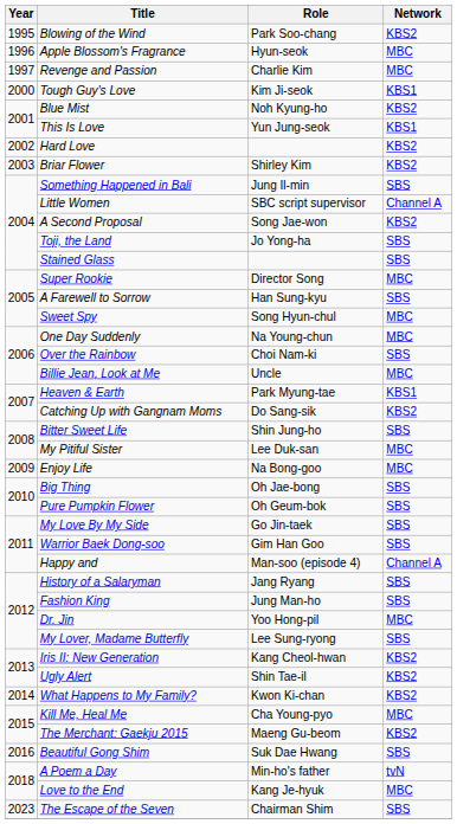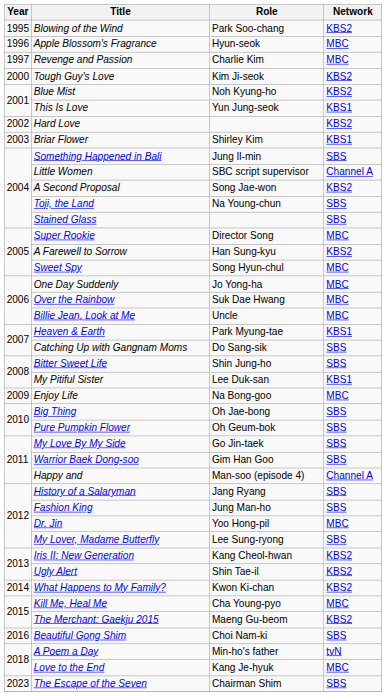 <table class="wikitable" style="width:600px">
 <tr>
 <th width=10>Year</th>
 <th>Title</th>
 <th>Role</th>
 <th>Network</th>
 </tr>
 <tr>
 <td>1995</td>
 <td><em>Blowing of the Wind</em></td>
 <td>Park Soo-chang</td>
 <td><a href='#'>KBS2</a></td>
 </tr>
 <tr>
 <td>1996</td>
 <td><em>Apple Blossom's Fragrance</em></td>
 <td>Hyun-seok</td>
 <td><a href='#'>MBC</a></td>
 </tr>
 <tr>
 <td>1997</td>
 <td><em>Revenge and Passion</em></td>
 <td>Charlie Kim</td>
 <td><a href='#'>MBC</a></td>
 </tr>
 <tr>
 <td>2000</td>
 <td><em>Tough Guy's Love</em></td>
 <td>Kim Ji-seok</td>
-<td><a href='#'>KBS1</a></td>
+<td><a href='#'>KBS2</a></td>
 </tr>
 <tr>
 <td rowspan=2>2001</td>
 <td><em>Blue Mist</em></td>
 <td>Noh Kyung-ho</td>
 <td><a href='#'>KBS2</a></td>
 </tr>
 <tr>
 <td><em>This Is Love</em></td>
 <td>Yun Jung-seok</td>
 <td><a href='#'>KBS1</a></td>
 </tr>
 <tr>
 <td>2002</td>
 <td><em>Hard Love</em></td>
 <td></td>
 <td><a href='#'>KBS2</a></td>
 </tr>
 <tr>
 <td>2003</td>
 <td><em>Briar Flower</em></td>
 <td>Shirley Kim</td>
-<td><a href='#'>KBS2</a></td>
+<td><a href='#'>KBS1</a></td>
 </tr>
 <tr>
 <td rowspan=5>2004</td>
 <td><em><a href='#'>Something Happened in Bali</a></em></td>
 <td>Jung Il-min</td>
 <td><a href='#'>SBS</a></td>
 </tr>
 <tr>
 <td><em>Little Women</em></td>
 <td>SBC script supervisor</td>
 <td><a href='#'>Channel A</a></td>
 </tr>
 <tr>
 <td><em>A Second Proposal</em></td>
 <td>Song Jae-won</td>
 <td><a href='#'>KBS2</a></td>
 </tr>
 <tr>
 <td><em><a href='#'>Toji, the Land</a></em></td>
-<td>Jo Yong-ha</td>
+<td>Na Young-chun</td>
 <td><a href='#'>SBS</a></td>
 </tr>
 <tr>
 <td><em><a href='#'>Stained Glass</a></em></td>
 <td></td>
 <td><a href='#'>SBS</a></td>
 </tr>
 <tr>
 <td rowspan=3>2005</td>
 <td><em><a href='#'>Super Rookie</a></em></td>
 <td>Director Song</td>
 <td><a href='#'>MBC</a></td>
 </tr>
 <tr>
 <td><em>A Farewell to Sorrow</em></td>
 <td>Han Sung-kyu</td>
-<td><a href='#'>SBS</a></td>
+<td><a href='#'>KBS2</a></td>
 </tr>
 <tr>
 <td><em><a href='#'>Sweet Spy</a></em></td>
 <td>Song Hyun-chul</td>
 <td><a href='#'>MBC</a></td>
 </tr>
 <tr>
 <td rowspan=3>2006</td>
 <td><em>One Day Suddenly</em></td>
-<td>Na Young-chun</td>
+<td>Jo Yong-ha</td>
 <td><a href='#'>MBC</a></td>
 </tr>
 <tr>
 <td><em><a href='#'>Over the Rainbow</a></em></td>
-<td>Choi Nam-ki</td>
-<td><a href='#'>SBS</a></td>
+<td>Suk Dae Hwang</td>
+<td><a href='#'>MBC</a></td>
 </tr>
 <tr>
 <td><em><a href='#'>Billie Jean, Look at Me</a></em></td>
 <td>Uncle</td>
 <td><a href='#'>MBC</a></td>
 </tr>
 <tr>
 <td rowspan=2>2007</td>
 <td><em><a href='#'>Heaven & Earth</a></em></td>
 <td>Park Myung-tae</td>
 <td><a href='#'>KBS1</a></td>
 </tr>
 <tr>
 <td><em>Catching Up with Gangnam Moms</em></td>
 <td>Do Sang-sik</td>
-<td><a href='#'>KBS2</a></td>
+<td><a href='#'>SBS</a></td>
 </tr>
 <tr>
 <td rowspan=2>2008</td>
 <td><em><a href='#'>Bitter Sweet Life</a></em></td>
 <td>Shin Jung-ho</td>
 <td><a href='#'>SBS</a></td>
 </tr>
 <tr>
 <td><em>My Pitiful Sister</em></td>
 <td>Lee Duk-san</td>
-<td><a href='#'>MBC</a></td>
+<td><a href='#'>KBS1</a></td>
 </tr>
 <tr>
 <td>2009</td>
 <td><em>Enjoy Life</em></td>
 <td>Na Bong-goo</td>
 <td><a href='#'>MBC</a></td>
 </tr>
 <tr>
 <td rowspan=2>2010</td>
 <td><em><a href='#'>Big Thing</a></em></td>
 <td>Oh Jae-bong</td>
 <td><a href='#'>SBS</a></td>
 </tr>
 <tr>
 <td><em><a href='#'>Pure Pumpkin Flower</a></em></td>
 <td>Oh Geum-bok</td>
 <td><a href='#'>SBS</a></td>
 </tr>
 <tr>
 <td rowspan=3>2011</td>
 <td><em><a href='#'>My Love By My Side</a></em></td>
 <td>Go Jin-taek</td>
 <td><a href='#'>SBS</a></td>
 </tr>
 <tr>
 <td><em><a href='#'>Warrior Baek Dong-soo</a></em></td>
 <td>Gim Han Goo</td>
 <td><a href='#'>SBS</a></td>
 </tr>
 <tr>
 <td><em>Happy and</em></td>
 <td>Man-soo (episode 4)</td>
 <td><a href='#'>Channel A</a></td>
 </tr>
 <tr>
 <td rowspan=4>2012</td>
 <td><em><a href='#'>History of a Salaryman</a></em></td>
 <td>Jang Ryang</td>
 <td><a href='#'>SBS</a></td>
 </tr>
 <tr>
 <td><em><a href='#'>Fashion King</a></em></td>
 <td>Jung Man-ho</td>
 <td><a href='#'>SBS</a></td>
 </tr>
 <tr>
 <td><em><a href='#'>Dr. Jin</a></em></td>
 <td>Yoo Hong-pil</td>
 <td><a href='#'>MBC</a></td>
 </tr>
 <tr>
 <td><em><a href='#'>My Lover, Madame Butterfly</a></em></td>
 <td>Lee Sung-ryong</td>
 <td><a href='#'>SBS</a></td>
 </tr>
 <tr>
 <td rowspan=2>2013</td>
 <td><em><a href='#'>Iris II: New Generation</a></em></td>
 <td>Kang Cheol-hwan</td>
 <td><a href='#'>KBS2</a></td>
 </tr>
 <tr>
 <td><em><a href='#'>Ugly Alert</a></em></td>
 <td>Shin Tae-il</td>
 <td><a href='#'>KBS2</a></td>
 </tr>
 <tr>
 <td>2014</td>
 <td><em><a href='#'>What Happens to My Family?</a></em></td>
 <td>Kwon Ki-chan</td>
 <td><a href='#'>KBS2</a></td>
 </tr>
 <tr>
 <td rowspan=2>2015</td>
 <td><em><a href='#'>Kill Me, Heal Me</a></em></td>
 <td>Cha Young-pyo</td>
 <td><a href='#'>MBC</a></td>
 </tr>
 <tr>
 <td><em><a href='#'>The Merchant: Gaekju 2015</a></em></td>
 <td>Maeng Gu-beom</td>
 <td><a href='#'>KBS2</a></td>
 </tr>
 <tr>
 <td>2016</td>
 <td><em><a href='#'>Beautiful Gong Shim</a></em></td>
-<td>Suk Dae Hwang</td>
+<td>Choi Nam-ki</td>
 <td><a href='#'>SBS</a></td>
 </tr>
 <tr>
 <td rowspan=2>2018</td>
 <td><em><a href='#'>A Poem a Day</a></em></td>
 <td>Min-ho's father</td>
 <td><a href='#'>tvN</a></td>
 </tr>
 <tr>
 <td><em><a href='#'>Love to the End</a></em></td>
 <td>Kang Je-hyuk</td>
 <td><a href='#'>MBC</a></td>
 </tr>
 <tr>
 <td>2023</td>
 <td><em><a href='#'>The Escape of the Seven</a></em></td>
 <td>Chairman Shim</td>
 <td><a href='#'>SBS</a></td>
 </tr>
 <tr>
 </tr>
 </table>
